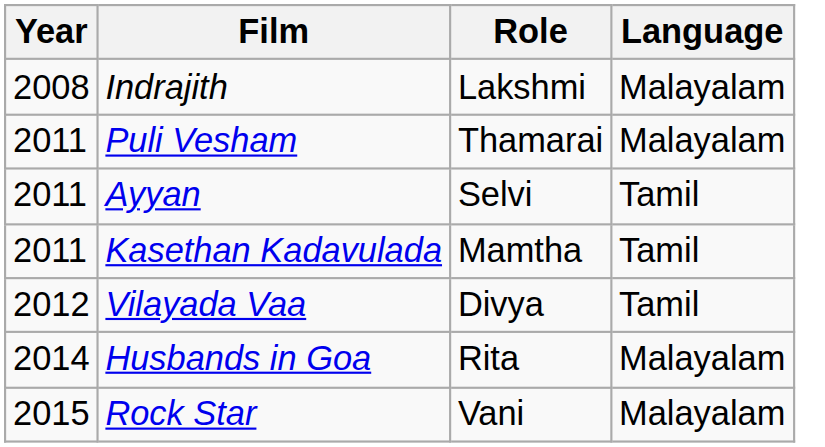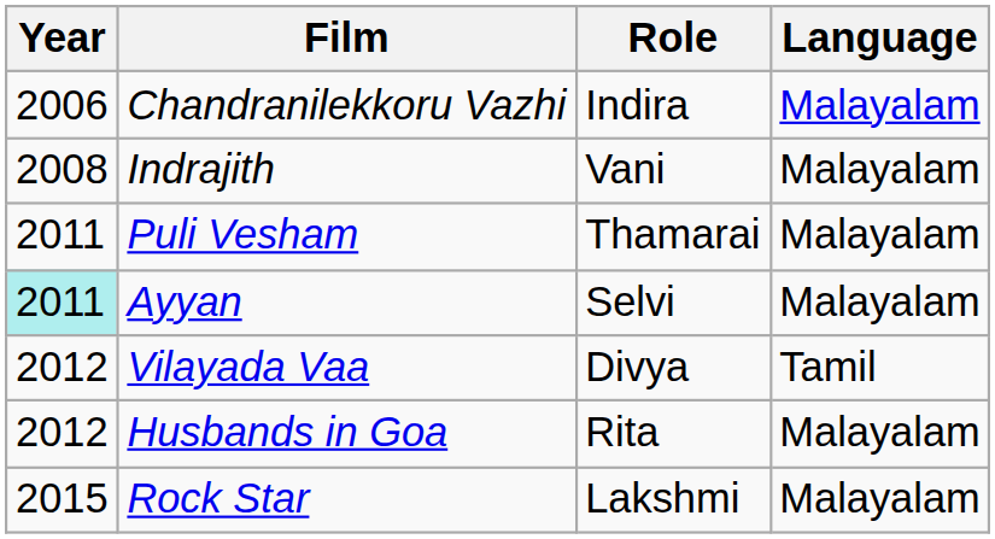 <table class="wikitable sortable">
 <tr>
 <th>Year</th>
 <th>Film</th>
 <th>Role</th>
 <th>Language</th>
 </tr>
 <tr>
+<td>2006</td>
+<td><em>Chandranilekkoru Vazhi</em></td>
+<td>Indira</td>
+<td><a href='#'>Malayalam</a></td>
+</tr>
+<tr>
 <td>2008</td>
 <td><em>Indrajith</em></td>
-<td>Lakshmi</td>
+<td>Vani</td>
 <td>Malayalam</td>
 </tr>
 <tr>
 <td>2011</td>
 <td><em><a href='#'>Puli Vesham</a></em></td>
 <td>Thamarai</td>
 <td>Malayalam</td>
 </tr>
 <tr>
-<td>2011</td>
+<td style="background: paleturquoise;">2011</td>
 <td><em><a href='#'>Ayyan</a></em></td>
 <td>Selvi</td>
-<td>Tamil</td>
-</tr>
-<tr>
-<td>2011</td>
-<td><em><a href='#'>Kasethan Kadavulada</a></em></td>
-<td>Mamtha</td>
-<td>Tamil</td>
+<td>Malayalam</td>
 </tr>
 <tr>
 <td>2012</td>
 <td><em><a href='#'>Vilayada Vaa</a></em></td>
 <td>Divya</td>
 <td>Tamil</td>
 </tr>
 <tr>
-<td>2014</td>
+<td>2012</td>
 <td><em><a href='#'>Husbands in Goa</a></em></td>
 <td>Rita</td>
 <td>Malayalam</td>
 </tr>
 <tr>
 <td>2015</td>
 <td><em><a href='#'>Rock Star</a> </em></td>
-<td>Vani</td>
+<td>Lakshmi</td>
 <td>Malayalam</td>
 </tr>
 </table>
